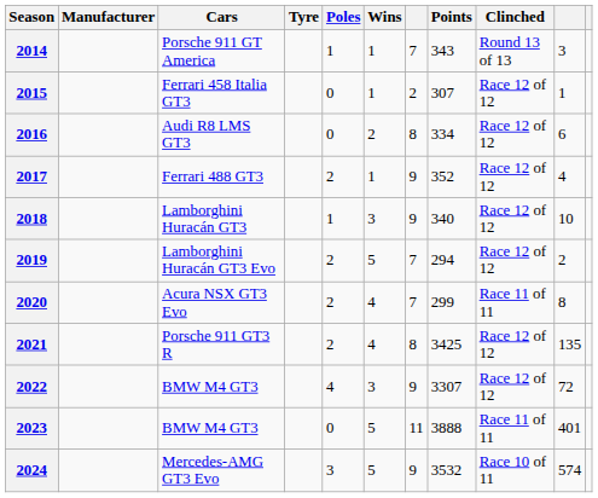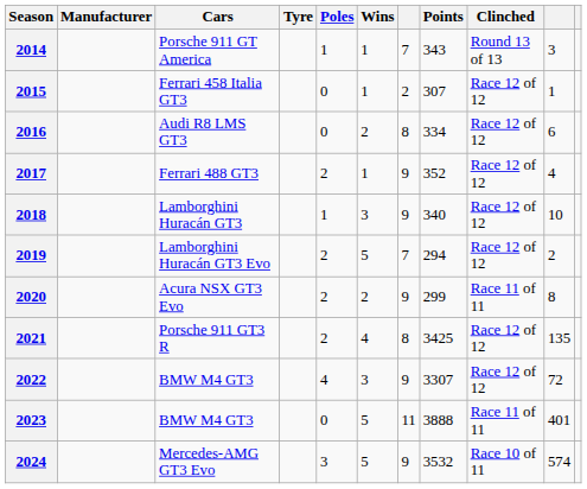 <table class="wikitable">
 <tr>
 <th>Season</th>
 <th>Manufacturer</th>
 <th>Cars</th>
 <th>Tyre</th>
 <th><a href='#'>Poles</a></th>
 <th>Wins</th>
 <th></th>
 <th>Points</th>
 <th>Clinched</th>
 <th></th>
 <th></th>
 </tr>
 <tr>
 <th><a href='#'>2014</a></th>
 <td></td>
 <td><a href='#'>Porsche 911 GT America</a></td>
 <td></td>
 <td>1</td>
 <td>1</td>
 <td>7</td>
 <td>343</td>
 <td><a href='#'>Round 13</a> of 13</td>
 <td>3</td>
 <td></td>
 </tr>
 <tr>
 <th><a href='#'>2015</a></th>
 <td></td>
 <td><a href='#'>Ferrari 458 Italia GT3</a></td>
 <td></td>
 <td>0</td>
 <td>1</td>
 <td>2</td>
 <td>307</td>
 <td><a href='#'>Race 12</a> of 12</td>
 <td>1</td>
 <td></td>
 </tr>
 <tr>
 <th><a href='#'>2016</a></th>
 <td></td>
 <td><a href='#'>Audi R8 LMS GT3</a></td>
 <td></td>
 <td>0</td>
 <td>2</td>
 <td>8</td>
 <td>334</td>
 <td><a href='#'>Race 12</a> of 12</td>
 <td>6</td>
 <td></td>
 </tr>
 <tr>
 <th><a href='#'>2017</a></th>
 <td></td>
 <td><a href='#'>Ferrari 488 GT3</a></td>
 <td></td>
 <td>2</td>
 <td>1</td>
 <td>9</td>
 <td>352</td>
 <td><a href='#'>Race 12</a> of 12</td>
 <td>4</td>
 <td></td>
 </tr>
 <tr>
 <th><a href='#'>2018</a></th>
 <td></td>
 <td><a href='#'>Lamborghini Huracán GT3</a></td>
 <td></td>
 <td>1</td>
 <td>3</td>
 <td>9</td>
 <td>340</td>
 <td><a href='#'>Race 12</a> of 12</td>
 <td>10</td>
 <td></td>
 </tr>
 <tr>
 <th><a href='#'>2019</a></th>
 <td></td>
 <td><a href='#'>Lamborghini Huracán GT3 Evo</a></td>
 <td></td>
 <td>2</td>
 <td>5</td>
 <td>7</td>
 <td>294</td>
 <td><a href='#'>Race 12</a> of 12</td>
 <td>2</td>
 <td></td>
 </tr>
 <tr>
 <th><a href='#'>2020</a></th>
 <td></td>
 <td><a href='#'>Acura NSX GT3 Evo</a></td>
 <td></td>
 <td>2</td>
-<td>4</td>
-<td>7</td>
+<td>2</td>
+<td>9</td>
 <td>299</td>
 <td><a href='#'>Race 11</a> of 11</td>
 <td>8</td>
 <td></td>
 </tr>
 <tr>
 <th><a href='#'>2021</a></th>
 <td></td>
 <td><a href='#'>Porsche 911 GT3 R</a></td>
 <td></td>
 <td>2</td>
 <td>4</td>
 <td>8</td>
 <td>3425</td>
 <td><a href='#'>Race 12</a> of 12</td>
 <td>135</td>
 <td></td>
 </tr>
 <tr>
 <th><a href='#'>2022</a></th>
 <td></td>
 <td><a href='#'>BMW M4 GT3</a></td>
 <td></td>
 <td>4</td>
 <td>3</td>
 <td>9</td>
 <td>3307</td>
 <td><a href='#'>Race 12</a> of 12</td>
 <td>72</td>
 <td></td>
 </tr>
 <tr>
 <th><a href='#'>2023</a></th>
 <td></td>
 <td><a href='#'>BMW M4 GT3</a></td>
 <td></td>
 <td>0</td>
 <td>5</td>
 <td>11</td>
 <td>3888</td>
 <td><a href='#'>Race 11</a> of 11</td>
 <td>401</td>
 <td></td>
 </tr>
 <tr>
 <th><a href='#'>2024</a></th>
 <td></td>
 <td><a href='#'>Mercedes-AMG GT3 Evo</a></td>
 <td></td>
 <td>3</td>
 <td>5</td>
 <td>9</td>
 <td>3532</td>
 <td><a href='#'>Race 10</a> of 11</td>
 <td>574</td>
 <td></td>
 </tr>
 </table>
